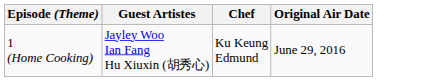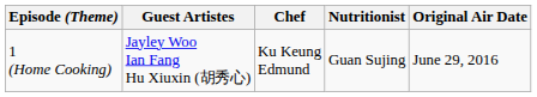 <table class="wikitable">
 <tr>
 <th>Episode <em>(Theme)</em></th>
 <th>Guest Artistes</th>
 <th>Chef</th>
+<th>Nutritionist</th>
 <th>Original Air Date</th>
 </tr>
 <tr>
 <td>1 <br> <em>(Home Cooking)</em></td>
 <td><a href='#'>Jayley Woo</a> <br> <a href='#'>Ian Fang</a> <br> Hu Xiuxin (胡秀心)</td>
 <td>Ku Keung <br> Edmund</td>
+<td>Guan Sujing</td>
 <td>June 29, 2016</td>
 </tr>
 </table>
